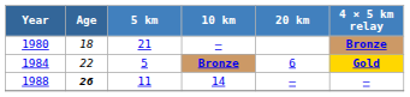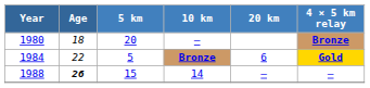 <table class="wikitable" style="font-size:95%; text-align:center; border:grey solid 1px; border-collapse:collapse; background:#ffffff;">
 <tr>
 <th style="background-color:#369; color:white; width:60px;"> Year </th>
 <th style="background-color:#369; color:white; width:40px;"> Age </th>
 <th style="background-color:#4180be; color:white; width:75px;"> 5 km </th>
 <th style="background-color:#4180be; color:white; width:75px;"> 10 km </th>
 <th style="background-color:#4180be; color:white; width:75px;"> 20 km </th>
 <th style="background-color:#4180be; color:white; width:75px;"> 4 × 5 km <br> relay </th>
 </tr>
 <tr>
 <td><a href='#'>1980</a></td>
 <td><em>18</em></td>
-<td><a href='#'>21</a></td>
+<td><a href='#'>20</a></td>
 <td><a href='#'>—</a></td>
 <td></td>
 <td bgcolor="cc9966"><a href='#'><strong>Bronze</strong></a></td>
 </tr>
 <tr>
 <td><a href='#'>1984</a></td>
 <td><em>22</em></td>
 <td><a href='#'>5</a></td>
 <td bgcolor="cc9966"><a href='#'><strong>Bronze</strong></a></td>
 <td><a href='#'>6</a></td>
 <td style="background:gold;"><a href='#'><strong>Gold</strong></a></td>
 </tr>
 <tr>
 <td><a href='#'>1988</a></td>
 <td><strong><em>26</em></strong></td>
-<td><a href='#'>11</a></td>
+<td><a href='#'>15</a></td>
 <td><a href='#'>14</a></td>
 <td><a href='#'>—</a></td>
 <td><a href='#'>—</a></td>
 </tr>
 <tr>
 </tr>
 </table>
